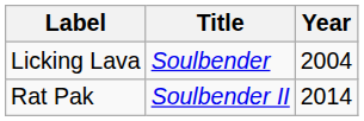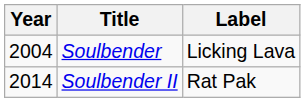 <table class="wikitable">
 <tr>
+<th>Year</th>
+<th>Title</th>
 <th>Label</th>
-<th>Title</th>
-<th>Year</th>
 </tr>
 <tr>
+<td>2004</td>
+<td><em><a href='#'>Soulbender</a></em></td>
 <td>Licking Lava</td>
-<td><em><a href='#'>Soulbender</a></em></td>
-<td>2004</td>
 </tr>
 <tr>
+<td>2014</td>
+<td><em><a href='#'>Soulbender II</a></em></td>
 <td>Rat Pak</td>
-<td><em><a href='#'>Soulbender II</a></em></td>
-<td>2014</td>
 </tr>
 </table>
